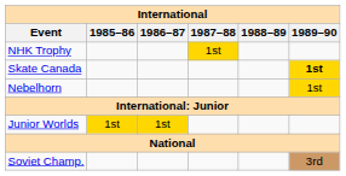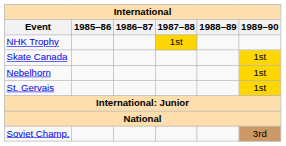 <table class="wikitable" style="text-align:center">
 <tr>
 <th style="background-color: #ffdead; " colspan=6 align=center><strong>International</strong></th>
 </tr>
 <tr>
 <th>Event</th>
 <th>1985–86</th>
 <th>1986–87</th>
 <th>1987–88</th>
 <th>1988–89</th>
 <th>1989–90</th>
 </tr>
 <tr>
 <td align=left><a href='#'>NHK Trophy</a></td>
 <td></td>
 <td></td>
 <td bgcolor=gold>1st</td>
 <td></td>
 <td></td>
 </tr>
 <tr>
 <td align=left><a href='#'>Skate Canada</a></td>
 <td></td>
 <td></td>
 <td></td>
 <td></td>
-<td bgcolor=gold><strong>1st</strong></td>
+<td bgcolor=gold>1st</td>
 </tr>
 <tr>
 <td align=left><a href='#'>Nebelhorn</a></td>
 <td></td>
 <td></td>
 <td></td>
 <td></td>
 <td bgcolor=gold>1st</td>
 </tr>
 <tr>
-<th style="background-color: #ffdead; " colspan=6 align=center><strong>International: Junior</strong></th>
-</tr>
-<tr>
-<td align=left><a href='#'>Junior Worlds</a></td>
-<td bgcolor=gold>1st</td>
-<td bgcolor=gold>1st</td>
+<td align=left><a href='#'>St. Gervais</a></td>
 <td></td>
 <td></td>
 <td></td>
+<td></td>
+<td bgcolor=gold>1st</td>
+</tr>
+<tr>
+<th style="background-color: #ffdead; " colspan=6 align=center><strong>International: Junior</strong></th>
 </tr>
 <tr>
 <th style="background-color: #ffdead; " colspan=6 align=center><strong>National</strong></th>
 </tr>
 <tr>
 <td align=left><a href='#'>Soviet Champ.</a></td>
 <td></td>
 <td></td>
 <td></td>
 <td></td>
 <td bgcolor=cc9966>3rd</td>
 </tr>
 </table>
